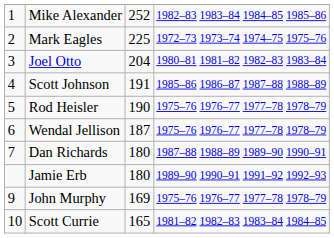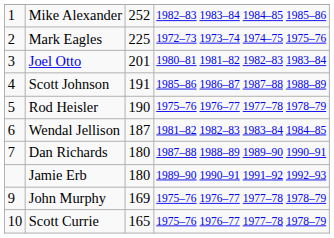 <table class="wikitable">
 <tr>
 </tr>
 <tr>
 <td>1</td>
 <td>Mike Alexander</td>
 <td>252</td>
 <td style="font-size:80%;"><a href='#'>1982–83</a> <a href='#'>1983–84</a> <a href='#'>1984–85</a> <a href='#'>1985–86</a></td>
 </tr>
 <tr>
 <td>2</td>
 <td>Mark Eagles</td>
 <td>225</td>
 <td style="font-size:80%;"><a href='#'>1972–73</a> <a href='#'>1973–74</a> <a href='#'>1974–75</a> <a href='#'>1975–76</a></td>
 </tr>
 <tr>
 <td>3</td>
 <td><a href='#'>Joel Otto</a></td>
-<td>204</td>
+<td>201</td>
 <td style="font-size:80%;"><a href='#'>1980–81</a> <a href='#'>1981–82</a> <a href='#'>1982–83</a> <a href='#'>1983–84</a></td>
 </tr>
 <tr>
 <td>4</td>
 <td>Scott Johnson</td>
 <td>191</td>
 <td style="font-size:80%;"><a href='#'>1985–86</a> <a href='#'>1986–87</a> <a href='#'>1987–88</a> <a href='#'>1988–89</a></td>
 </tr>
 <tr>
 <td>5</td>
 <td>Rod Heisler</td>
 <td>190</td>
 <td style="font-size:80%;"><a href='#'>1975–76</a> <a href='#'>1976–77</a> <a href='#'>1977–78</a> <a href='#'>1978–79</a></td>
 </tr>
 <tr>
 <td>6</td>
 <td>Wendal Jellison</td>
 <td>187</td>
-<td style="font-size:80%;"><a href='#'>1975–76</a> <a href='#'>1976–77</a> <a href='#'>1977–78</a> <a href='#'>1978–79</a></td>
+<td style="font-size:80%;"><a href='#'>1981–82</a> <a href='#'>1982–83</a> <a href='#'>1983–84</a> <a href='#'>1984–85</a></td>
 </tr>
 <tr>
 <td>7</td>
 <td>Dan Richards</td>
 <td>180</td>
 <td style="font-size:80%;"><a href='#'>1987–88</a> <a href='#'>1988–89</a> <a href='#'>1989–90</a> <a href='#'>1990–91</a></td>
 </tr>
 <tr>
 <td></td>
 <td>Jamie Erb</td>
 <td>180</td>
 <td style="font-size:80%;"><a href='#'>1989–90</a> <a href='#'>1990–91</a> <a href='#'>1991–92</a> <a href='#'>1992–93</a></td>
 </tr>
 <tr>
 <td>9</td>
 <td>John Murphy</td>
 <td>169</td>
 <td style="font-size:80%;"><a href='#'>1975–76</a> <a href='#'>1976–77</a> <a href='#'>1977–78</a> <a href='#'>1978–79</a></td>
 </tr>
 <tr>
 <td>10</td>
 <td>Scott Currie</td>
 <td>165</td>
-<td style="font-size:80%;"><a href='#'>1981–82</a> <a href='#'>1982–83</a> <a href='#'>1983–84</a> <a href='#'>1984–85</a></td>
+<td style="font-size:80%;"><a href='#'>1975–76</a> <a href='#'>1976–77</a> <a href='#'>1977–78</a> <a href='#'>1978–79</a></td>
 </tr>
 </table>
